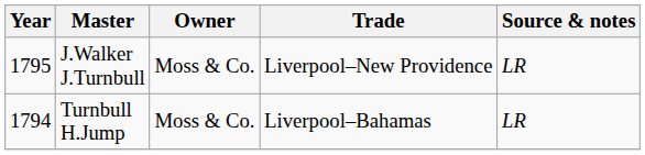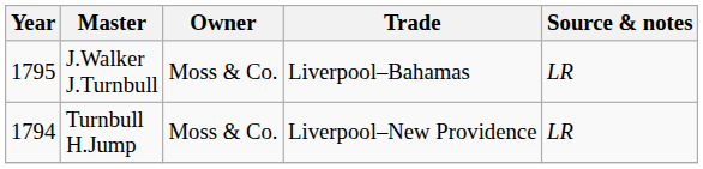 <table class=" wikitable">
 <tr>
 <th>Year</th>
 <th>Master</th>
 <th>Owner</th>
 <th>Trade</th>
 <th>Source & notes</th>
 </tr>
 <tr>
 <td>1795</td>
 <td>J.Walker<br>J.Turnbull</td>
 <td>Moss & Co.</td>
-<td>Liverpool–New Providence</td>
+<td>Liverpool–Bahamas</td>
 <td><em>LR</em></td>
 </tr>
 <tr>
 <td>1794</td>
 <td>Turnbull<br>H.Jump</td>
 <td>Moss & Co.</td>
-<td>Liverpool–Bahamas</td>
+<td>Liverpool–New Providence</td>
 <td><em>LR</em></td>
 </tr>
 <tr>
 </tr>
 </table>
